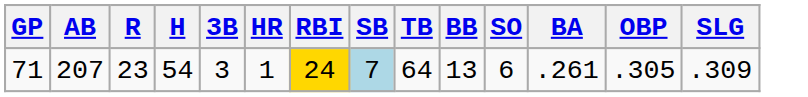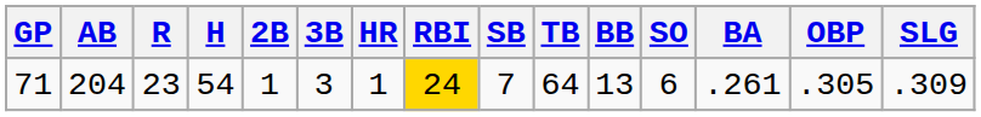 <table class="wikitable">
 <tr>
 <th><a href='#'>GP</a></th>
 <th><a href='#'>AB</a></th>
 <th><a href='#'>R</a></th>
 <th><a href='#'>H</a></th>
+<th><a href='#'>2B</a></th>
 <th><a href='#'>3B</a></th>
 <th><a href='#'>HR</a></th>
 <th><a href='#'>RBI</a></th>
 <th><a href='#'>SB</a></th>
 <th><a href='#'>TB</a></th>
 <th><a href='#'>BB</a></th>
 <th><a href='#'>SO</a></th>
 <th><a href='#'>BA</a></th>
 <th><a href='#'>OBP</a></th>
 <th><a href='#'>SLG</a></th>
 </tr>
 <tr align=center>
 <td>71</td>
-<td>207</td>
+<td>204</td>
 <td>23</td>
 <td>54</td>
+<td>1</td>
 <td>3</td>
 <td>1</td>
 <td style="background: gold;">24</td>
-<td style="background: lightblue;">7</td>
+<td>7</td>
 <td>64</td>
 <td>13</td>
 <td>6</td>
 <td>.261</td>
 <td>.305</td>
 <td>.309</td>
 </tr>
 </table>
